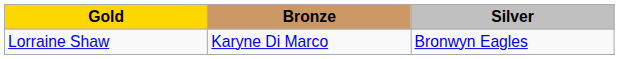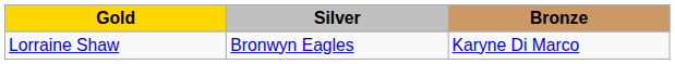 <table class="wikitable" style="text-align:left">
 <tr align="center">
 <td width=200 bgcolor=gold><strong>Gold</strong></td>
+<td width=200 bgcolor=silver><strong>Silver</strong></td>
 <td width=200 bgcolor=CC9966><strong>Bronze</strong></td>
-<td width=200 bgcolor=silver><strong>Silver</strong></td>
 </tr>
 <tr>
 <td><a href='#'>Lorraine Shaw</a><br><em></em></td>
+<td><a href='#'>Bronwyn Eagles</a><br><em></em></td>
 <td><a href='#'>Karyne Di Marco</a><br><em></em></td>
-<td><a href='#'>Bronwyn Eagles</a><br><em></em></td>
 </tr>
 </table>
